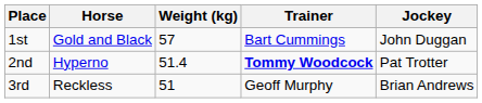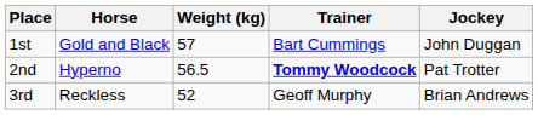 <table class="wikitable sortable">
 <tr>
 <th>Place</th>
 <th>Horse</th>
 <th>Weight (kg)</th>
 <th>Trainer</th>
 <th>Jockey</th>
 </tr>
 <tr>
 <td>1st</td>
 <td><a href='#'>Gold and Black</a></td>
 <td>57</td>
 <td><a href='#'>Bart Cummings</a></td>
 <td>John Duggan</td>
 </tr>
 <tr>
 <td>2nd</td>
 <td><a href='#'>Hyperno</a></td>
-<td>51.4</td>
+<td>56.5</td>
 <td><strong><a href='#'>Tommy Woodcock</a></strong></td>
 <td>Pat Trotter</td>
 </tr>
 <tr>
 <td>3rd</td>
 <td>Reckless</td>
-<td>51</td>
+<td>52</td>
 <td>Geoff Murphy</td>
 <td>Brian Andrews</td>
 </tr>
 </table>
